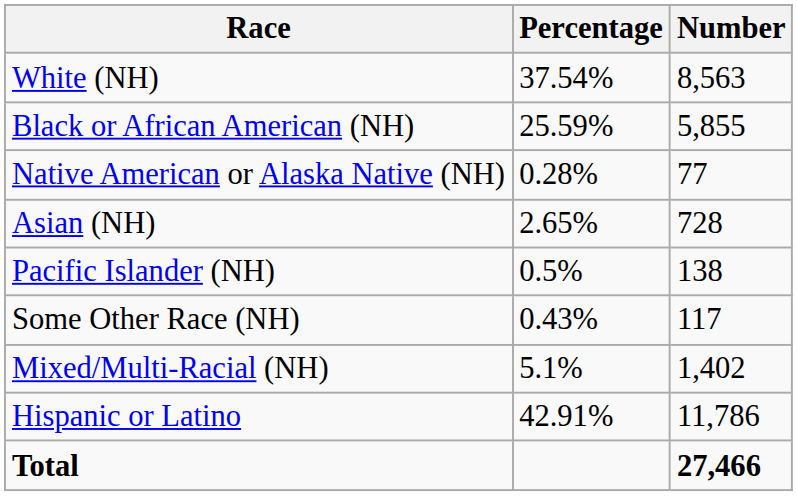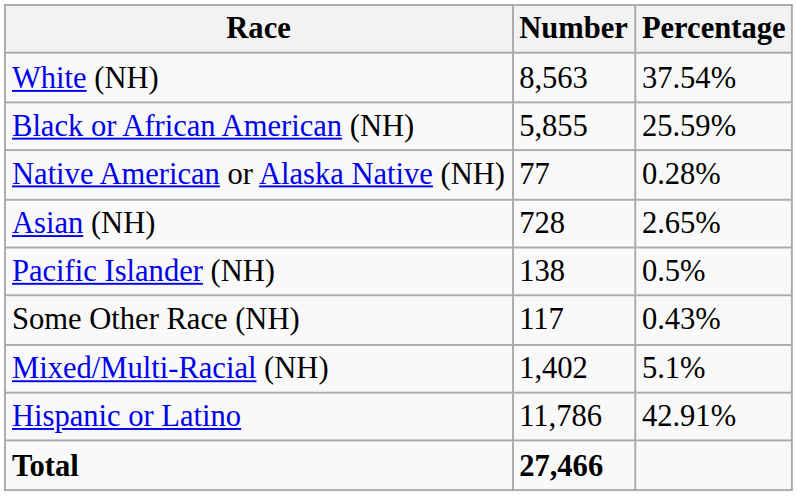 <table class="wikitable">
 <tr>
 <th>Race</th>
+<th>Number</th>
 <th>Percentage</th>
-<th>Number</th>
 </tr>
 <tr>
 <td><a href='#'>White</a> (NH)</td>
+<td>8,563</td>
 <td>37.54%</td>
-<td>8,563</td>
 </tr>
 <tr>
 <td><a href='#'>Black or African American</a> (NH)</td>
+<td>5,855</td>
 <td>25.59%</td>
-<td>5,855</td>
 </tr>
 <tr>
 <td><a href='#'>Native American</a> or <a href='#'>Alaska Native</a> (NH)</td>
+<td>77</td>
 <td>0.28%</td>
-<td>77</td>
 </tr>
 <tr>
 <td><a href='#'>Asian</a> (NH)</td>
+<td>728</td>
 <td>2.65%</td>
-<td>728</td>
 </tr>
 <tr>
 <td><a href='#'>Pacific Islander</a> (NH)</td>
+<td>138</td>
 <td>0.5%</td>
-<td>138</td>
 </tr>
 <tr>
 <td>Some Other Race (NH)</td>
+<td>117</td>
 <td>0.43%</td>
-<td>117</td>
 </tr>
 <tr>
 <td><a href='#'>Mixed/Multi-Racial</a> (NH)</td>
+<td>1,402</td>
 <td>5.1%</td>
-<td>1,402</td>
 </tr>
 <tr>
 <td><a href='#'>Hispanic or Latino</a></td>
+<td>11,786</td>
 <td>42.91%</td>
-<td>11,786</td>
 </tr>
 <tr>
 <td><strong>Total</strong></td>
+<td><strong>27,466</strong></td>
 <td></td>
-<td><strong>27,466</strong></td>
 </tr>
 </table>
